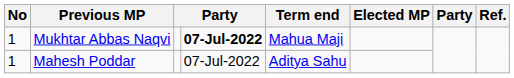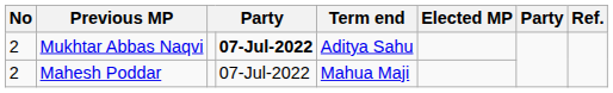 <table class="wikitable sortable">
 <tr>
 <th>No</th>
 <th>Previous MP</th>
 <th colspan="2">Party</th>
 <th>Term end</th>
 <th>Elected MP</th>
 <th colspan="2">Party</th>
 <th>Ref.</th>
 </tr>
 <tr>
-<td>1</td>
+<td>2</td>
 <td><a href='#'>Mukhtar Abbas Naqvi</a></td>
 <td></td>
 <td><strong>07-Jul-2022</strong></td>
-<td><a href='#'>Mahua Maji</a></td>
+<td><a href='#'>Aditya Sahu</a></td>
 <td></td>
 <td rowspan="2"></td>
 </tr>
 <tr>
-<td>1</td>
+<td>2</td>
 <td><a href='#'>Mahesh Poddar</a></td>
 <td></td>
 <td>07-Jul-2022</td>
-<td><a href='#'>Aditya Sahu</a></td>
+<td><a href='#'>Mahua Maji</a></td>
 <td></td>
 </tr>
 </table>
